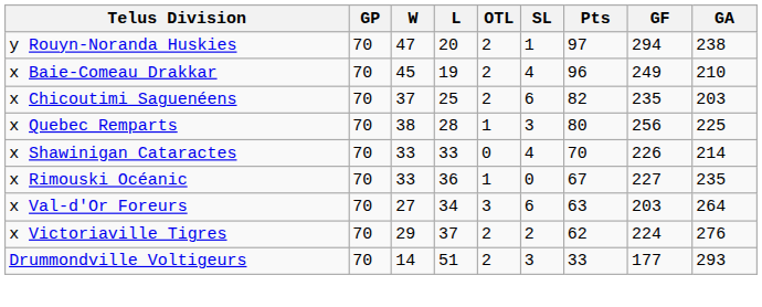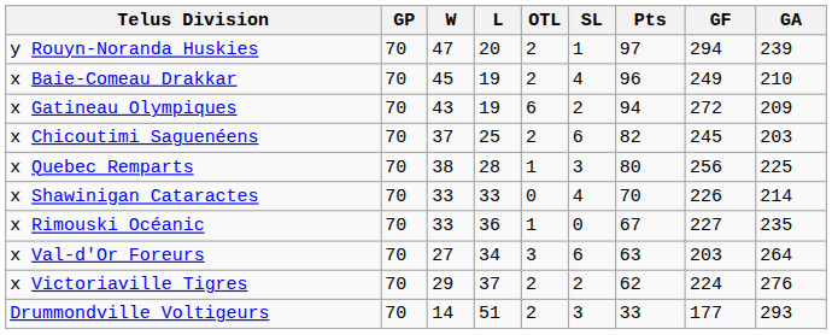 <table class="wikitable">
 <tr>
 <th bgcolor="#DDDDFF" width="40%">Telus Division</th>
 <th bgcolor="#DDDDFF" width="5%">GP</th>
 <th bgcolor="#DDDDFF" width="5%">W</th>
 <th bgcolor="#DDDDFF" width="5%">L</th>
 <th bgcolor="#DDDDFF" width="5%">OTL</th>
 <th bgcolor="#DDDDFF" width="5%">SL</th>
 <th bgcolor="#DDDDFF" width="7.5%">Pts</th>
 <th bgcolor="#DDDDFF" width="7.5%">GF</th>
 <th bgcolor="#DDDDFF" width="7.5%">GA</th>
 </tr>
 <tr>
 <td>y <a href='#'>Rouyn-Noranda Huskies</a></td>
 <td>70</td>
 <td>47</td>
 <td>20</td>
 <td>2</td>
 <td>1</td>
 <td>97</td>
 <td>294</td>
-<td>238</td>
+<td>239</td>
 </tr>
 <tr>
 <td>x <a href='#'>Baie-Comeau Drakkar</a></td>
 <td>70</td>
 <td>45</td>
 <td>19</td>
 <td>2</td>
 <td>4</td>
 <td>96</td>
 <td>249</td>
 <td>210</td>
 </tr>
 <tr>
+<td>x <a href='#'>Gatineau Olympiques</a></td>
+<td>70</td>
+<td>43</td>
+<td>19</td>
+<td>6</td>
+<td>2</td>
+<td>94</td>
+<td>272</td>
+<td>209</td>
+</tr>
+<tr>
 <td>x <a href='#'>Chicoutimi Saguenéens</a></td>
 <td>70</td>
 <td>37</td>
 <td>25</td>
 <td>2</td>
 <td>6</td>
 <td>82</td>
-<td>235</td>
+<td>245</td>
 <td>203</td>
 </tr>
 <tr>
 <td>x <a href='#'>Quebec Remparts</a></td>
 <td>70</td>
 <td>38</td>
 <td>28</td>
 <td>1</td>
 <td>3</td>
 <td>80</td>
 <td>256</td>
 <td>225</td>
 </tr>
 <tr>
 <td>x <a href='#'>Shawinigan Cataractes</a></td>
 <td>70</td>
 <td>33</td>
 <td>33</td>
 <td>0</td>
 <td>4</td>
 <td>70</td>
 <td>226</td>
 <td>214</td>
 </tr>
 <tr>
 <td>x <a href='#'>Rimouski Océanic</a></td>
 <td>70</td>
 <td>33</td>
 <td>36</td>
 <td>1</td>
 <td>0</td>
 <td>67</td>
 <td>227</td>
 <td>235</td>
 </tr>
 <tr>
 <td>x <a href='#'>Val-d'Or Foreurs</a></td>
 <td>70</td>
 <td>27</td>
 <td>34</td>
 <td>3</td>
 <td>6</td>
 <td>63</td>
 <td>203</td>
 <td>264</td>
 </tr>
 <tr>
 <td>x <a href='#'>Victoriaville Tigres</a></td>
 <td>70</td>
 <td>29</td>
 <td>37</td>
 <td>2</td>
 <td>2</td>
 <td>62</td>
 <td>224</td>
 <td>276</td>
 </tr>
 <tr>
 <td><a href='#'>Drummondville Voltigeurs</a></td>
 <td>70</td>
 <td>14</td>
 <td>51</td>
 <td>2</td>
 <td>3</td>
 <td>33</td>
 <td>177</td>
 <td>293</td>
 </tr>
 </table>
